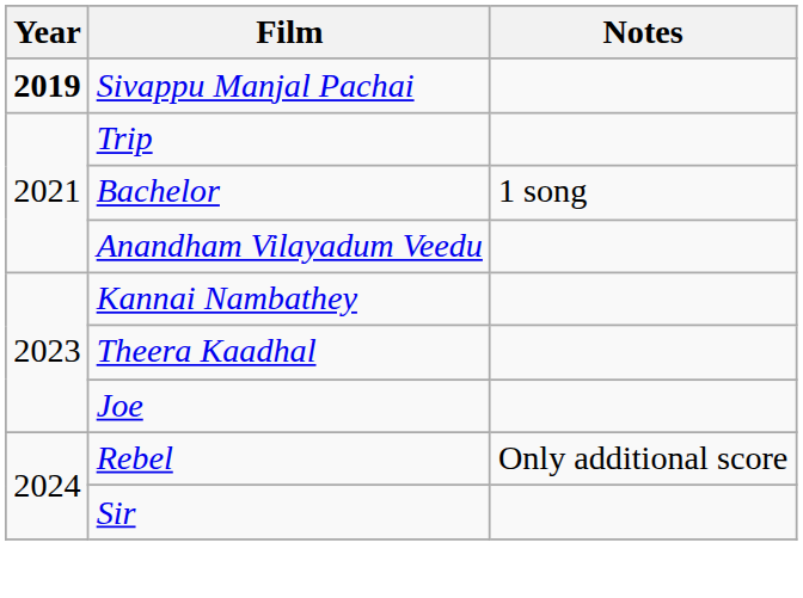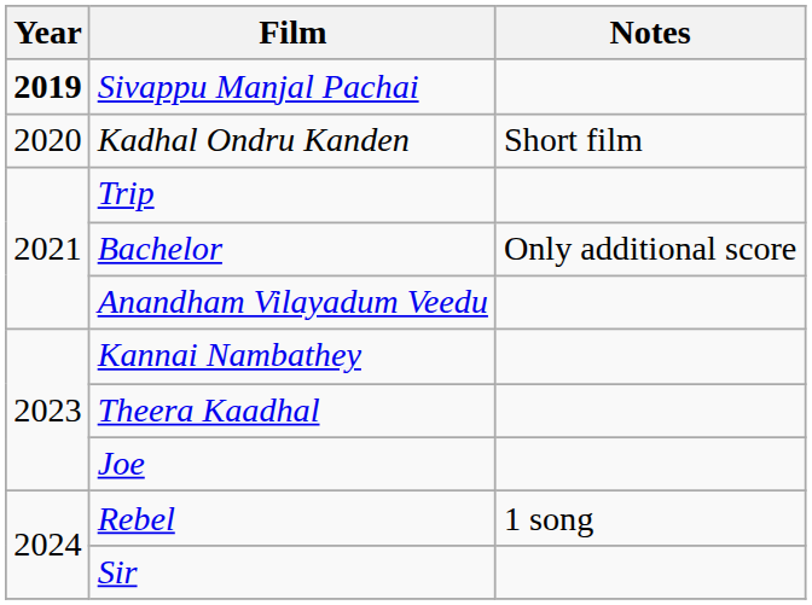 <table class="wikitable">
 <tr>
 <th>Year</th>
 <th>Film</th>
 <th>Notes</th>
 </tr>
 <tr>
 <td><strong>2019</strong></td>
 <td><em><a href='#'>Sivappu Manjal Pachai</a></em></td>
 <td></td>
 </tr>
 <tr>
+<td>2020</td>
+<td><em>Kadhal Ondru Kanden</em></td>
+<td>Short film</td>
+</tr>
+<tr>
 <td rowspan="3">2021</td>
 <td><em><a href='#'>Trip</a></em></td>
 <td></td>
 </tr>
 <tr>
 <td><em><a href='#'>Bachelor</a></em></td>
-<td>1 song</td>
+<td>Only additional score</td>
 </tr>
 <tr>
 <td><em><a href='#'>Anandham Vilayadum Veedu</a></em></td>
 <td></td>
 </tr>
 <tr>
 <td rowspan="3">2023</td>
 <td><em><a href='#'>Kannai Nambathey</a></em></td>
 <td></td>
 </tr>
 <tr>
 <td><em><a href='#'>Theera Kaadhal</a></em></td>
 <td></td>
 </tr>
 <tr>
 <td><em><a href='#'>Joe</a></em></td>
 <td></td>
 </tr>
 <tr>
 <td rowspan="3">2024</td>
 <td><em><a href='#'>Rebel</a></em></td>
-<td>Only additional score</td>
+<td>1 song</td>
 </tr>
 <tr>
 <td><em><a href='#'>Sir</a></em></td>
 <td></td>
 </tr>
 </table>
